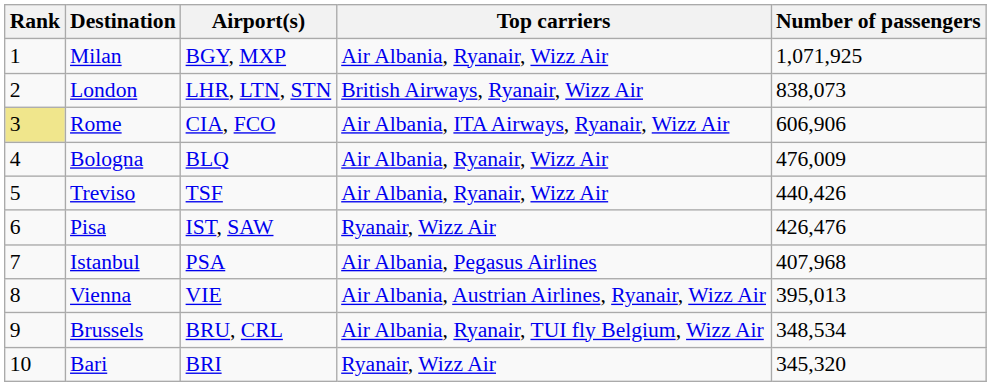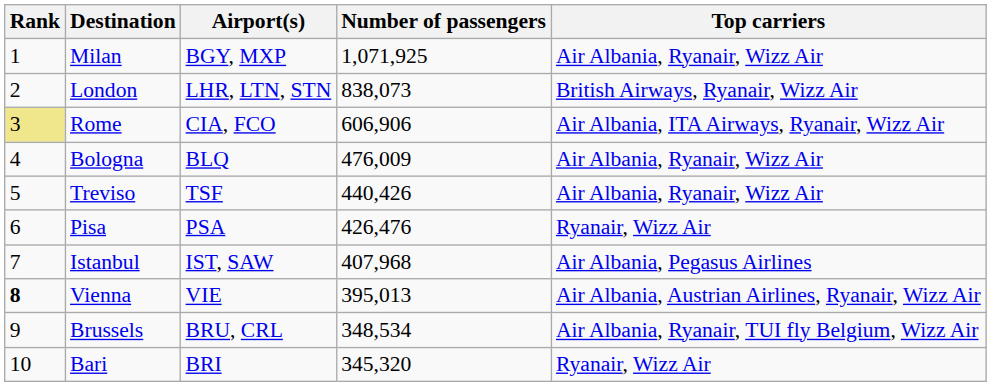 <table class="wikitable">
 <tr>
 <th>Rank</th>
 <th>Destination</th>
 <th>Airport(s)</th>
+<th>Number of passengers</th>
 <th>Top carriers</th>
-<th>Number of passengers</th>
 </tr>
 <tr>
 <td>1</td>
 <td> <a href='#'>Milan</a></td>
 <td><a href='#'>BGY</a>, <a href='#'>MXP</a></td>
+<td>1,071,925</td>
 <td><a href='#'>Air Albania</a>, <a href='#'>Ryanair</a>, <a href='#'>Wizz Air</a></td>
-<td>1,071,925</td>
 </tr>
 <tr>
 <td>2</td>
 <td> <a href='#'>London</a></td>
 <td><a href='#'>LHR</a>, <a href='#'>LTN</a>, <a href='#'>STN</a></td>
+<td>838,073</td>
 <td><a href='#'>British Airways</a>, <a href='#'>Ryanair</a>, <a href='#'>Wizz Air</a></td>
-<td>838,073</td>
 </tr>
 <tr>
 <td style="background: khaki;">3</td>
 <td> <a href='#'>Rome</a></td>
 <td><a href='#'>CIA</a>, <a href='#'>FCO</a></td>
+<td>606,906</td>
 <td><a href='#'>Air Albania</a>, <a href='#'>ITA Airways</a>, <a href='#'>Ryanair</a>, <a href='#'>Wizz Air</a></td>
-<td>606,906</td>
 </tr>
 <tr>
 <td>4</td>
 <td> <a href='#'>Bologna</a></td>
 <td><a href='#'>BLQ</a></td>
+<td>476,009</td>
 <td><a href='#'>Air Albania</a>, <a href='#'>Ryanair</a>, <a href='#'>Wizz Air</a></td>
-<td>476,009</td>
 </tr>
 <tr>
 <td>5</td>
 <td> <a href='#'>Treviso</a></td>
 <td><a href='#'>TSF</a></td>
+<td>440,426</td>
 <td><a href='#'>Air Albania</a>, <a href='#'>Ryanair</a>, <a href='#'>Wizz Air</a></td>
-<td>440,426</td>
 </tr>
 <tr>
 <td>6</td>
 <td> <a href='#'>Pisa</a></td>
-<td><a href='#'>IST</a>, <a href='#'>SAW</a></td>
+<td><a href='#'>PSA</a></td>
+<td>426,476</td>
 <td><a href='#'>Ryanair</a>, <a href='#'>Wizz Air</a></td>
-<td>426,476</td>
 </tr>
 <tr>
 <td>7</td>
 <td> <a href='#'>Istanbul</a></td>
-<td><a href='#'>PSA</a></td>
+<td><a href='#'>IST</a>, <a href='#'>SAW</a></td>
+<td>407,968</td>
 <td><a href='#'>Air Albania</a>, <a href='#'>Pegasus Airlines</a></td>
-<td>407,968</td>
 </tr>
 <tr>
-<td>8</td>
+<td><strong>8</strong></td>
 <td> <a href='#'>Vienna</a></td>
 <td><a href='#'>VIE</a></td>
+<td>395,013</td>
 <td><a href='#'>Air Albania</a>, <a href='#'>Austrian Airlines</a>, <a href='#'>Ryanair</a>, <a href='#'>Wizz Air</a></td>
-<td>395,013</td>
 </tr>
 <tr>
 <td>9</td>
 <td> <a href='#'>Brussels</a></td>
 <td><a href='#'>BRU</a>, <a href='#'>CRL</a></td>
+<td>348,534</td>
 <td><a href='#'>Air Albania</a>, <a href='#'>Ryanair</a>, <a href='#'>TUI fly Belgium</a>, <a href='#'>Wizz Air</a></td>
-<td>348,534</td>
 </tr>
 <tr>
 <td>10</td>
 <td> <a href='#'>Bari</a></td>
 <td><a href='#'>BRI</a></td>
+<td>345,320</td>
 <td><a href='#'>Ryanair</a>, <a href='#'>Wizz Air</a></td>
-<td>345,320</td>
 </tr>
 </table>
